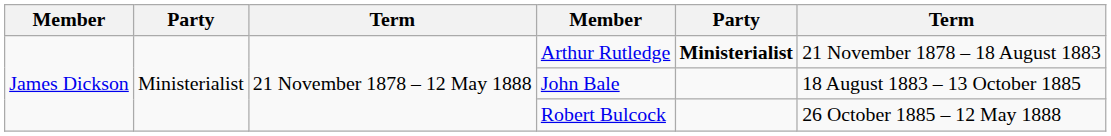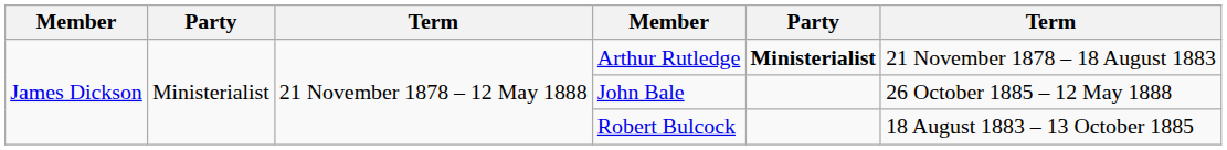 <table class="wikitable">
 <tr>
 <th>Member</th>
 <th>Party</th>
 <th>Term</th>
 <th>Member</th>
 <th>Party</th>
 <th>Term</th>
 </tr>
 <tr>
 <td rowspan="3"><a href='#'>James Dickson</a></td>
 <td rowspan="3">Ministerialist</td>
 <td rowspan="3">21 November 1878 – 12 May 1888</td>
 <td><a href='#'>Arthur Rutledge</a></td>
 <td><strong>Ministerialist</strong></td>
 <td>21 November 1878 – 18 August 1883</td>
 </tr>
 <tr>
 <td><a href='#'>John Bale</a></td>
 <td></td>
-<td>18 August 1883 – 13 October 1885</td>
+<td>26 October 1885 – 12 May 1888</td>
 </tr>
 <tr>
 <td><a href='#'>Robert Bulcock</a></td>
 <td></td>
-<td>26 October 1885 – 12 May 1888</td>
+<td>18 August 1883 – 13 October 1885</td>
 </tr>
 </table>
